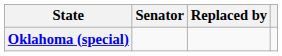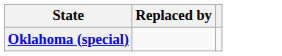 <table class="wikitable sortable plainrowheaders">
 <tr>
 <th scope="col">State</th>
-<th scope="col">Senator</th>
 <th scope="col">Replaced by</th>
 <th scope="col"></th>
 </tr>
 <tr>
 <th><a href='#'>Oklahoma (special)</a></th>
 <td></td>
-<td></td>
 <td style="text-align:center;"></td>
 </tr>
 </table>
